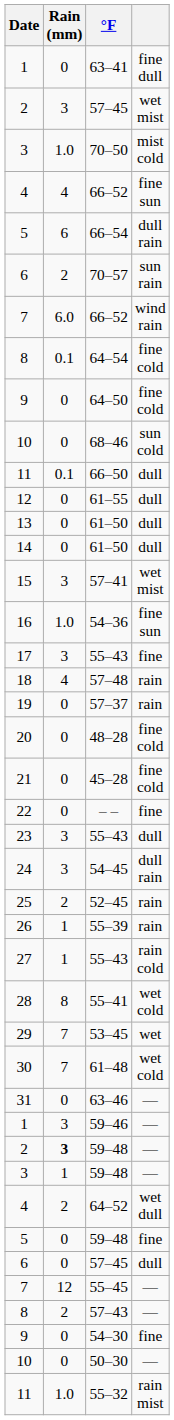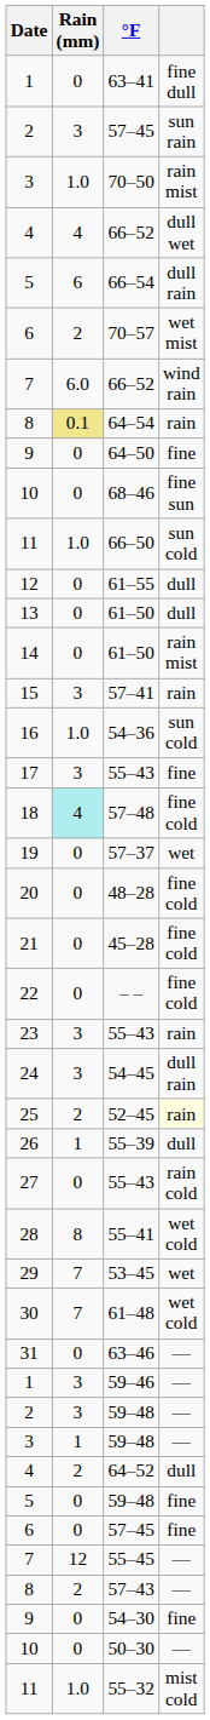 <table class="wikitable" align=right style="margin:0 0 1em 1em; text-align:center">
 <tr>
 <th>Date</th>
 <th>Rain<br>(mm)</th>
 <th><a href='#'>°F</a></th>
 <th></th>
 </tr>
 <tr>
 <td>1</td>
 <td>0</td>
 <td>63–41</td>
 <td>fine<br>dull</td>
 </tr>
 <tr>
 <td>2</td>
 <td>3</td>
 <td>57–45</td>
-<td>wet<br>mist</td>
+<td>sun<br>rain</td>
 </tr>
 <tr>
 <td>3</td>
 <td>1.0</td>
 <td>70–50</td>
-<td>mist<br>cold</td>
+<td>rain<br>mist</td>
 </tr>
 <tr>
 <td>4</td>
 <td>4</td>
 <td>66–52</td>
-<td>fine<br>sun</td>
+<td>dull<br>wet</td>
 </tr>
 <tr>
 <td>5</td>
 <td>6</td>
 <td>66–54</td>
 <td>dull<br>rain</td>
 </tr>
 <tr>
 <td>6</td>
 <td>2</td>
 <td>70–57</td>
-<td>sun<br>rain</td>
+<td>wet<br>mist</td>
 </tr>
 <tr>
 <td>7</td>
 <td>6.0</td>
 <td>66–52</td>
 <td>wind<br>rain</td>
 </tr>
 <tr>
 <td>8</td>
-<td>0.1</td>
+<td style="background: khaki;">0.1</td>
 <td>64–54</td>
-<td>fine<br>cold</td>
+<td>rain</td>
 </tr>
 <tr>
 <td>9</td>
 <td>0</td>
 <td>64–50</td>
-<td>fine<br>cold</td>
+<td>fine</td>
 </tr>
 <tr>
 <td>10</td>
 <td>0</td>
 <td>68–46</td>
-<td>sun<br>cold</td>
+<td>fine<br>sun</td>
 </tr>
 <tr>
 <td>11</td>
-<td>0.1</td>
+<td>1.0</td>
 <td>66–50</td>
-<td>dull</td>
+<td>sun<br>cold</td>
 </tr>
 <tr>
 <td>12</td>
 <td>0</td>
 <td>61–55</td>
 <td>dull</td>
 </tr>
 <tr>
 <td>13</td>
 <td>0</td>
 <td>61–50</td>
 <td>dull</td>
 </tr>
 <tr>
 <td>14</td>
 <td>0</td>
 <td>61–50</td>
-<td>dull</td>
+<td>rain<br>mist</td>
 </tr>
 <tr>
 <td>15</td>
 <td>3</td>
 <td>57–41</td>
-<td>wet<br>mist</td>
+<td>rain</td>
 </tr>
 <tr>
 <td>16</td>
 <td>1.0</td>
 <td>54–36</td>
-<td>fine<br>sun</td>
+<td>sun<br>cold</td>
 </tr>
 <tr>
 <td>17</td>
 <td>3</td>
 <td>55–43</td>
 <td>fine</td>
 </tr>
 <tr>
 <td>18</td>
-<td>4</td>
+<td style="background: paleturquoise;">4</td>
 <td>57–48</td>
-<td>rain</td>
+<td>fine<br>cold</td>
 </tr>
 <tr>
 <td>19</td>
 <td>0</td>
 <td>57–37</td>
-<td>rain</td>
+<td>wet</td>
 </tr>
 <tr>
 <td>20</td>
 <td>0</td>
 <td>48–28</td>
 <td>fine<br>cold</td>
 </tr>
 <tr>
 <td>21</td>
 <td>0</td>
 <td>45–28</td>
 <td>fine<br>cold</td>
 </tr>
 <tr>
 <td>22</td>
 <td>0</td>
 <td>– –</td>
-<td>fine</td>
+<td>fine<br>cold</td>
 </tr>
 <tr>
 <td>23</td>
 <td>3</td>
 <td>55–43</td>
-<td>dull</td>
+<td>rain</td>
 </tr>
 <tr>
 <td>24</td>
 <td>3</td>
 <td>54–45</td>
 <td>dull<br>rain</td>
 </tr>
 <tr>
 <td>25</td>
 <td>2</td>
 <td>52–45</td>
-<td>rain</td>
+<td style="background: lightyellow;">rain</td>
 </tr>
 <tr>
 <td>26</td>
 <td>1</td>
 <td>55–39</td>
-<td>rain</td>
+<td>dull</td>
 </tr>
 <tr>
 <td>27</td>
-<td>1</td>
+<td>0</td>
 <td>55–43</td>
 <td>rain<br>cold</td>
 </tr>
 <tr>
 <td>28</td>
 <td>8</td>
 <td>55–41</td>
 <td>wet<br>cold</td>
 </tr>
 <tr>
 <td>29</td>
 <td>7</td>
 <td>53–45</td>
 <td>wet</td>
 </tr>
 <tr>
 <td>30</td>
 <td>7</td>
 <td>61–48</td>
 <td>wet<br>cold</td>
 </tr>
 <tr>
 <td>31</td>
 <td>0</td>
 <td>63–46</td>
 <td>—</td>
 </tr>
 <tr>
 <td>1</td>
 <td>3</td>
 <td>59–46</td>
 <td>—</td>
 </tr>
 <tr>
 <td>2</td>
-<td><strong>3</strong></td>
+<td>3</td>
 <td>59–48</td>
 <td>—</td>
 </tr>
 <tr>
 <td>3</td>
 <td>1</td>
 <td>59–48</td>
 <td>—</td>
 </tr>
 <tr>
 <td>4</td>
 <td>2</td>
 <td>64–52</td>
-<td>wet<br>dull</td>
+<td>dull</td>
 </tr>
 <tr>
 <td>5</td>
 <td>0</td>
 <td>59–48</td>
 <td>fine</td>
 </tr>
 <tr>
 <td>6</td>
 <td>0</td>
 <td>57–45</td>
-<td>dull</td>
+<td>fine</td>
 </tr>
 <tr>
 <td>7</td>
 <td>12</td>
 <td>55–45</td>
 <td>—</td>
 </tr>
 <tr>
 <td>8</td>
 <td>2</td>
 <td>57–43</td>
 <td>—</td>
 </tr>
 <tr>
 <td>9</td>
 <td>0</td>
 <td>54–30</td>
 <td>fine</td>
 </tr>
 <tr>
 <td>10</td>
 <td>0</td>
 <td>50–30</td>
 <td>—</td>
 </tr>
 <tr>
 <td>11</td>
 <td>1.0</td>
 <td>55–32</td>
-<td>rain<br>mist</td>
+<td>mist<br>cold</td>
 </tr>
 </table>
